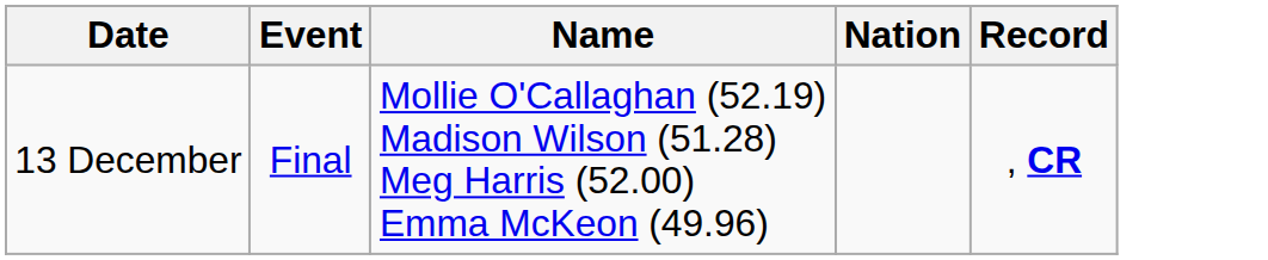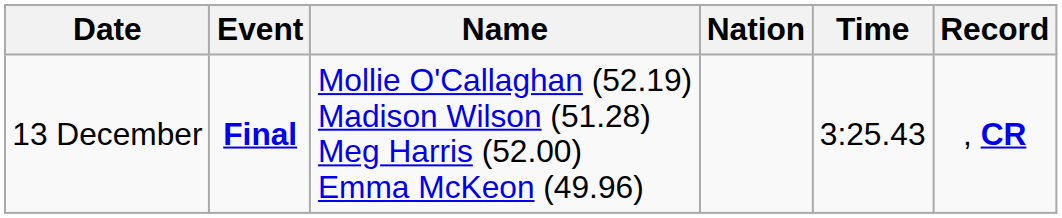 <table class="wikitable" style=text-align:center>
 <tr>
 <th>Date</th>
 <th>Event</th>
 <th>Name</th>
 <th>Nation</th>
+<th>Time</th>
 <th>Record</th>
 </tr>
 <tr>
 <td>13 December</td>
-<td><a href='#'>Final</a></td>
+<td><strong><a href='#'>Final</a></strong></td>
 <td align=left><a href='#'>Mollie O'Callaghan</a> (52.19)<br><a href='#'>Madison Wilson</a> (51.28)<br><a href='#'>Meg Harris</a> (52.00)<br><a href='#'>Emma McKeon</a> (49.96)</td>
 <td align=left></td>
+<td>3:25.43</td>
 <td>, <strong><a href='#'>CR</a></strong></td>
 </tr>
 </table>
